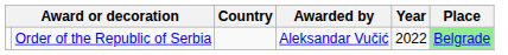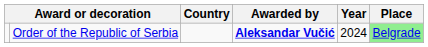 <table class="wikitable" style="text-align:left;">
 <tr>
 <th colspan=2>Award or decoration</th>
 <th>Country</th>
 <th>Awarded by</th>
 <th>Year</th>
 <th>Place</th>
 </tr>
 <tr>
 <td></td>
 <td><a href='#'>Order of the Republic of Serbia</a></td>
 <td></td>
-<td><a href='#'>Aleksandar Vučić</a></td>
-<td>2022</td>
+<td><strong><a href='#'>Aleksandar Vučić</a></strong></td>
+<td>2024</td>
 <td style="background: lightgreen;"><a href='#'>Belgrade</a></td>
 </tr>
 </table>
